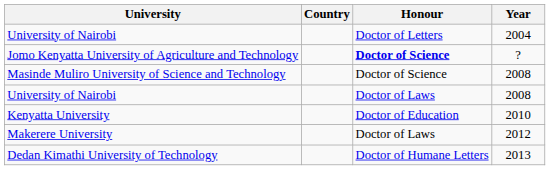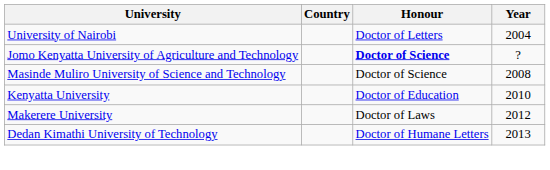 <table class="wikitable">
 <tr>
 <th>University</th>
 <th>Country</th>
 <th>Honour</th>
 <th width="60px">Year</th>
 </tr>
 <tr>
 <td><a href='#'>University of Nairobi</a></td>
 <td></td>
 <td><a href='#'>Doctor of Letters</a></td>
 <td align="center">2004</td>
 </tr>
 <tr>
 <td><a href='#'>Jomo Kenyatta University of Agriculture and Technology</a></td>
 <td></td>
 <td><strong><a href='#'>Doctor of Science</a></strong></td>
 <td align="center">?</td>
 </tr>
 <tr>
 <td><a href='#'>Masinde Muliro University of Science and Technology</a></td>
 <td></td>
 <td>Doctor of Science</td>
 <td align="center">2008</td>
 </tr>
 <tr>
-<td><a href='#'>University of Nairobi</a></td>
-<td></td>
-<td><a href='#'>Doctor of Laws</a></td>
-<td align="center">2008</td>
-</tr>
-<tr>
 <td><a href='#'>Kenyatta University</a></td>
 <td></td>
 <td><a href='#'>Doctor of Education</a></td>
 <td align="center">2010</td>
 </tr>
 <tr>
 <td><a href='#'>Makerere University</a></td>
 <td></td>
 <td>Doctor of Laws</td>
 <td align="center">2012</td>
 </tr>
 <tr>
 <td><a href='#'>Dedan Kimathi University of Technology</a></td>
 <td></td>
 <td><a href='#'>Doctor of Humane Letters</a></td>
 <td align="center">2013</td>
 </tr>
 </table>
